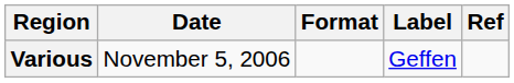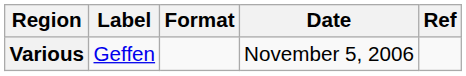 <table class="wikitable plainrowheaders">
 <tr>
 <th scope="col">Region</th>
+<th scope="col">Label</th>
+<th scope="col">Format</th>
 <th scope="col">Date</th>
-<th scope="col">Format</th>
-<th scope="col">Label</th>
 <th scope="col">Ref</th>
 </tr>
 <tr>
 <th scope="row">Various</th>
+<td><a href='#'>Geffen</a></td>
+<td></td>
 <td>November 5, 2006</td>
-<td></td>
-<td><a href='#'>Geffen</a></td>
 <td></td>
 </tr>
 </table>
